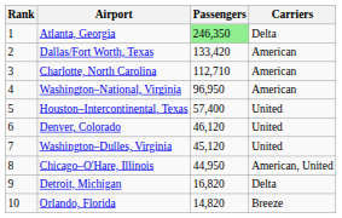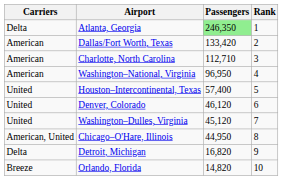 <table class="wikitable sortable" style="font-size: 95%" width= align=>
 <tr>
-<th>Rank</th>
+<th>Carriers</th>
 <th>Airport</th>
 <th>Passengers</th>
-<th>Carriers</th>
+<th>Rank</th>
 </tr>
 <tr>
-<td>1</td>
+<td>Delta</td>
 <td> <a href='#'>Atlanta, Georgia</a></td>
 <td style="background: lightgreen;">246,350</td>
-<td>Delta</td>
+<td>1</td>
 </tr>
 <tr>
-<td>2</td>
+<td>American</td>
 <td> <a href='#'>Dallas/Fort Worth, Texas</a></td>
 <td>133,420</td>
-<td>American</td>
+<td>2</td>
 </tr>
 <tr>
-<td>3</td>
+<td>American</td>
 <td> <a href='#'>Charlotte, North Carolina</a></td>
 <td>112,710</td>
-<td>American</td>
+<td>3</td>
 </tr>
 <tr>
-<td>4</td>
+<td>American</td>
 <td> <a href='#'>Washington–National, Virginia</a></td>
 <td>96,950</td>
-<td>American</td>
+<td>4</td>
 </tr>
 <tr>
-<td>5</td>
+<td>United</td>
 <td> <a href='#'>Houston–Intercontinental, Texas</a></td>
 <td>57,400</td>
-<td>United</td>
+<td>5</td>
 </tr>
 <tr>
-<td>6</td>
+<td>United</td>
 <td> <a href='#'>Denver, Colorado</a></td>
 <td>46,120</td>
-<td>United</td>
+<td>6</td>
 </tr>
 <tr>
-<td>7</td>
+<td>United</td>
 <td> <a href='#'>Washington–Dulles, Virginia</a></td>
 <td>45,120</td>
-<td>United</td>
+<td>7</td>
 </tr>
 <tr>
-<td>8</td>
+<td>American, United</td>
 <td> <a href='#'>Chicago–O'Hare, Illinois</a></td>
 <td>44,950</td>
-<td>American, United</td>
+<td>8</td>
 </tr>
 <tr>
-<td>9</td>
+<td>Delta</td>
 <td> <a href='#'>Detroit, Michigan</a></td>
 <td>16,820</td>
-<td>Delta</td>
+<td>9</td>
 </tr>
 <tr>
-<td>10</td>
+<td>Breeze</td>
 <td> <a href='#'>Orlando, Florida</a></td>
 <td>14,820</td>
-<td>Breeze</td>
+<td>10</td>
 </tr>
 </table>
